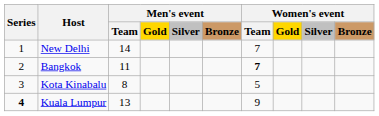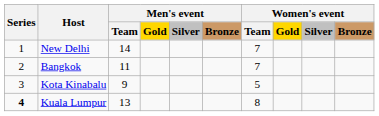 <table class="wikitable" style= "text-align: center">
 <tr>
 <th rowspan=2>Series</th>
 <th rowspan=2>Host</th>
 <th colspan=4>Men's event</th>
 <th colspan=4>Women's event</th>
 </tr>
 <tr>
 <th>Team</th>
 <th style="background: #ffd700">Gold</th>
 <th style="background: #c0c0c0">Silver</th>
 <th style="background: #cc9966">Bronze</th>
 <th>Team</th>
 <th style="background: #ffd700">Gold</th>
 <th style="background: #c0c0c0">Silver</th>
 <th style="background: #cc9966">Bronze</th>
 </tr>
 <tr>
 <td>1</td>
 <td align=left> <a href='#'>New Delhi</a></td>
 <td>14</td>
 <td></td>
 <td></td>
 <td></td>
 <td>7</td>
 <td></td>
 <td></td>
 <td></td>
 </tr>
 <tr>
 <td>2</td>
 <td align=left> <a href='#'>Bangkok</a></td>
 <td>11</td>
 <td></td>
 <td></td>
 <td></td>
-<td><strong>7</strong></td>
+<td>7</td>
 <td></td>
 <td></td>
 <td></td>
 </tr>
 <tr>
 <td>3</td>
 <td align=left> <a href='#'>Kota Kinabalu</a></td>
-<td>8</td>
+<td>9</td>
 <td></td>
 <td></td>
 <td></td>
 <td>5</td>
 <td></td>
 <td></td>
 <td></td>
 </tr>
 <tr>
 <td><strong>4</strong></td>
 <td align=left> <a href='#'>Kuala Lumpur</a></td>
 <td>13</td>
 <td></td>
 <td></td>
 <td></td>
-<td>9</td>
+<td>8</td>
 <td></td>
 <td></td>
 <td></td>
 </tr>
 </table>
